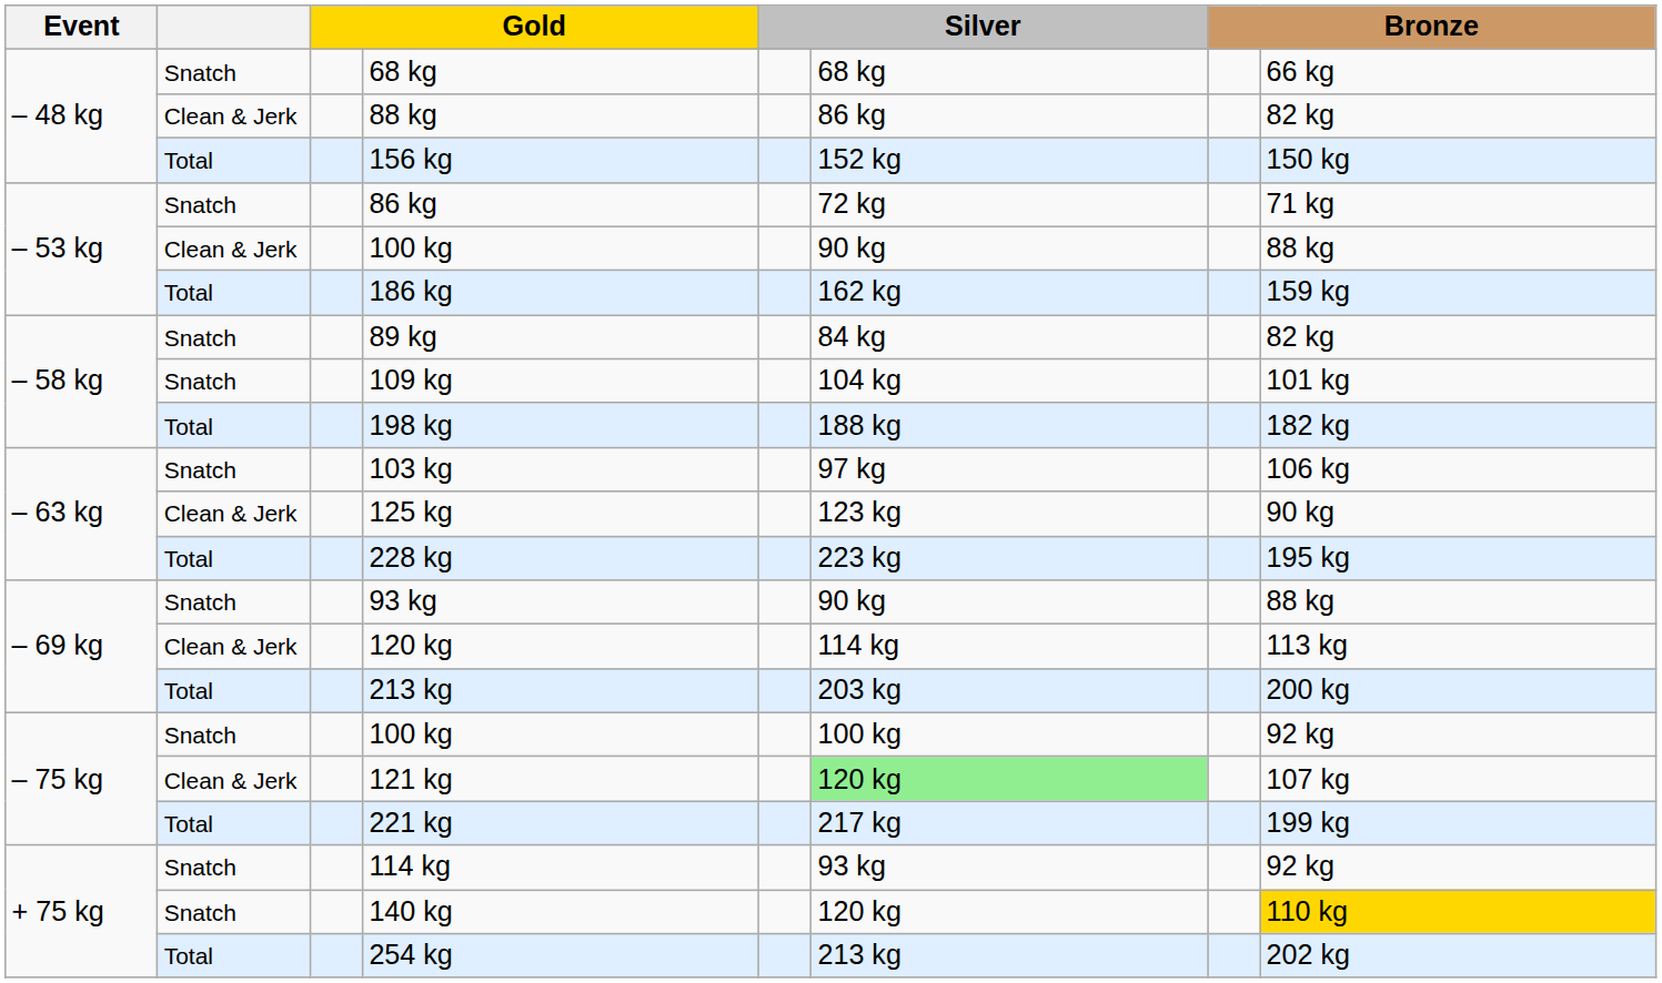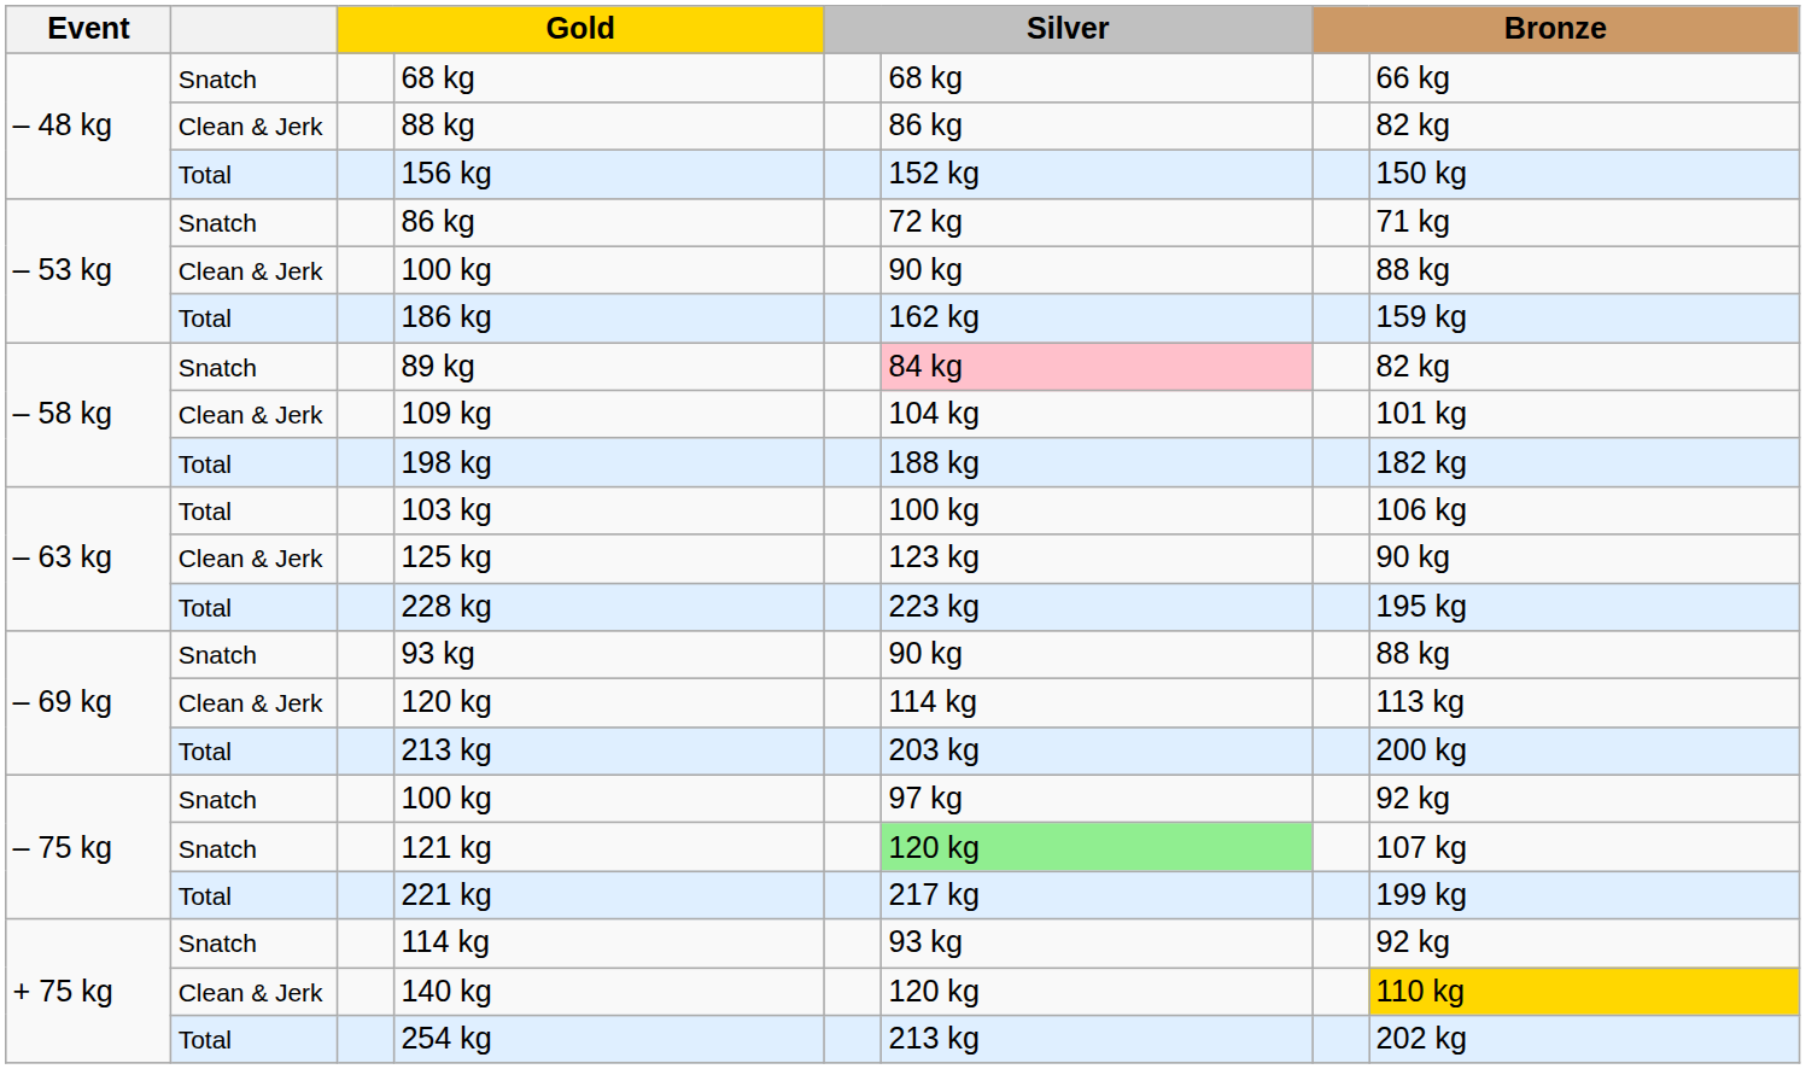 <table class="wikitable">
 <tr>
 <th width=80>Event</th>
 <th width=80></th>
 <td bgcolor=gold align="center" colspan=2 width=250><strong>Gold</strong></td>
 <td bgcolor=silver align="center" colspan=2 width=250><strong>Silver</strong></td>
 <td bgcolor=#cc9966 colspan=2 align="center" width=250><strong>Bronze</strong></td>
 </tr>
 <tr>
 <td rowspan=3>– 48 kg</td>
 <td><small>Snatch</small></td>
 <td></td>
 <td>68 kg</td>
 <td></td>
 <td>68 kg</td>
 <td></td>
 <td>66 kg</td>
 </tr>
 <tr>
 <td><small>Clean & Jerk</small></td>
 <td></td>
 <td>88 kg</td>
 <td></td>
 <td>86 kg</td>
 <td></td>
 <td>82 kg</td>
 </tr>
 <tr bgcolor=#dfefff>
 <td><small>Total</small></td>
 <td></td>
 <td>156 kg</td>
 <td></td>
 <td>152 kg</td>
 <td></td>
 <td>150 kg</td>
 </tr>
 <tr>
 <td rowspan=3>– 53 kg</td>
 <td><small>Snatch</small></td>
 <td></td>
 <td>86 kg</td>
 <td></td>
 <td>72 kg</td>
 <td></td>
 <td>71 kg</td>
 </tr>
 <tr>
 <td><small>Clean & Jerk</small></td>
 <td></td>
 <td>100 kg</td>
 <td></td>
 <td>90 kg</td>
 <td></td>
 <td>88 kg</td>
 </tr>
 <tr bgcolor=#dfefff>
 <td><small>Total</small></td>
 <td></td>
 <td>186 kg</td>
 <td></td>
 <td>162 kg</td>
 <td></td>
 <td>159 kg</td>
 </tr>
 <tr>
 <td rowspan=3>– 58 kg</td>
 <td><small>Snatch</small></td>
 <td></td>
 <td>89 kg</td>
 <td></td>
-<td>84 kg</td>
+<td style="background: pink;">84 kg</td>
 <td></td>
 <td>82 kg</td>
 </tr>
 <tr>
-<td><small>Snatch</small></td>
+<td><small>Clean & Jerk</small></td>
 <td></td>
 <td>109 kg</td>
 <td></td>
 <td>104 kg</td>
 <td></td>
 <td>101 kg</td>
 </tr>
 <tr bgcolor=#dfefff>
 <td><small>Total</small></td>
 <td></td>
 <td>198 kg</td>
 <td></td>
 <td>188 kg</td>
 <td></td>
 <td>182 kg</td>
 </tr>
 <tr>
 <td rowspan=3>– 63 kg</td>
-<td><small>Snatch</small></td>
+<td><small>Total</small></td>
 <td></td>
 <td>103 kg</td>
 <td></td>
-<td>97 kg</td>
+<td>100 kg</td>
 <td></td>
 <td>106 kg</td>
 </tr>
 <tr>
 <td><small>Clean & Jerk</small></td>
 <td></td>
 <td>125 kg</td>
 <td></td>
 <td>123 kg</td>
 <td></td>
 <td>90 kg</td>
 </tr>
 <tr bgcolor=#dfefff>
 <td><small>Total</small></td>
 <td></td>
 <td>228 kg</td>
 <td></td>
 <td>223 kg</td>
 <td></td>
 <td>195 kg</td>
 </tr>
 <tr>
 <td rowspan=3>– 69 kg</td>
 <td><small>Snatch</small></td>
 <td></td>
 <td>93 kg</td>
 <td></td>
 <td>90 kg</td>
 <td></td>
 <td>88 kg</td>
 </tr>
 <tr>
 <td><small>Clean & Jerk</small></td>
 <td></td>
 <td>120 kg</td>
 <td></td>
 <td>114 kg</td>
 <td></td>
 <td>113 kg</td>
 </tr>
 <tr bgcolor=#dfefff>
 <td><small>Total</small></td>
 <td></td>
 <td>213 kg</td>
 <td></td>
 <td>203 kg</td>
 <td></td>
 <td>200 kg</td>
 </tr>
 <tr>
 <td rowspan=3>– 75 kg</td>
 <td><small>Snatch</small></td>
 <td></td>
 <td>100 kg</td>
 <td></td>
-<td>100 kg</td>
+<td>97 kg</td>
 <td></td>
 <td>92 kg</td>
 </tr>
 <tr>
-<td><small>Clean & Jerk</small></td>
+<td><small>Snatch</small></td>
 <td></td>
 <td>121 kg</td>
 <td></td>
 <td style="background: lightgreen;">120 kg</td>
 <td></td>
 <td>107 kg</td>
 </tr>
 <tr bgcolor=#dfefff>
 <td><small>Total</small></td>
 <td></td>
 <td>221 kg</td>
 <td></td>
 <td>217 kg</td>
 <td></td>
 <td>199 kg</td>
 </tr>
 <tr>
 <td rowspan=3>+ 75 kg</td>
 <td><small>Snatch</small></td>
 <td></td>
 <td>114 kg</td>
 <td></td>
 <td>93 kg</td>
 <td></td>
 <td>92 kg</td>
 </tr>
 <tr>
-<td><small>Snatch</small></td>
+<td><small>Clean & Jerk</small></td>
 <td></td>
 <td>140 kg</td>
 <td></td>
 <td>120 kg</td>
 <td></td>
 <td style="background: gold;">110 kg</td>
 </tr>
 <tr bgcolor=#dfefff>
 <td><small>Total</small></td>
 <td></td>
 <td>254 kg</td>
 <td></td>
 <td>213 kg</td>
 <td></td>
 <td>202 kg</td>
 </tr>
 </table>
